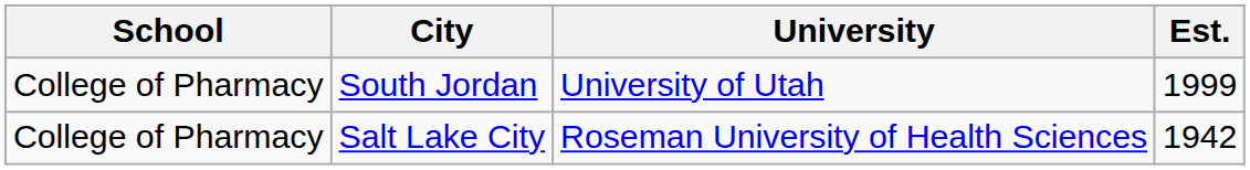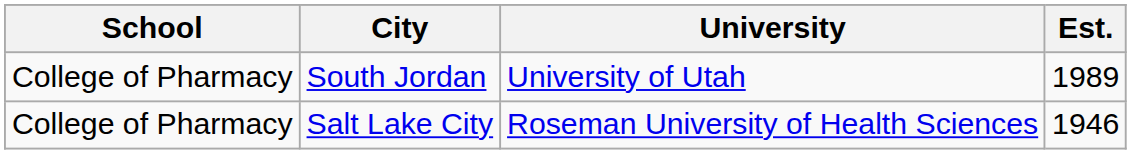 <table class="wikitable sortable">
 <tr>
 <th scope="col">School</th>
 <th scope="col">City</th>
 <th scope="col">University</th>
 <th scope="col">Est.</th>
 </tr>
 <tr>
 <td>College of Pharmacy</td>
 <td><a href='#'>South Jordan</a></td>
 <td><a href='#'>University of Utah</a></td>
-<td>1999</td>
+<td>1989</td>
 </tr>
 <tr>
 <td>College of Pharmacy</td>
 <td><a href='#'>Salt Lake City</a></td>
 <td><a href='#'>Roseman University of Health Sciences</a></td>
-<td>1942</td>
+<td>1946</td>
 </tr>
 </table>
